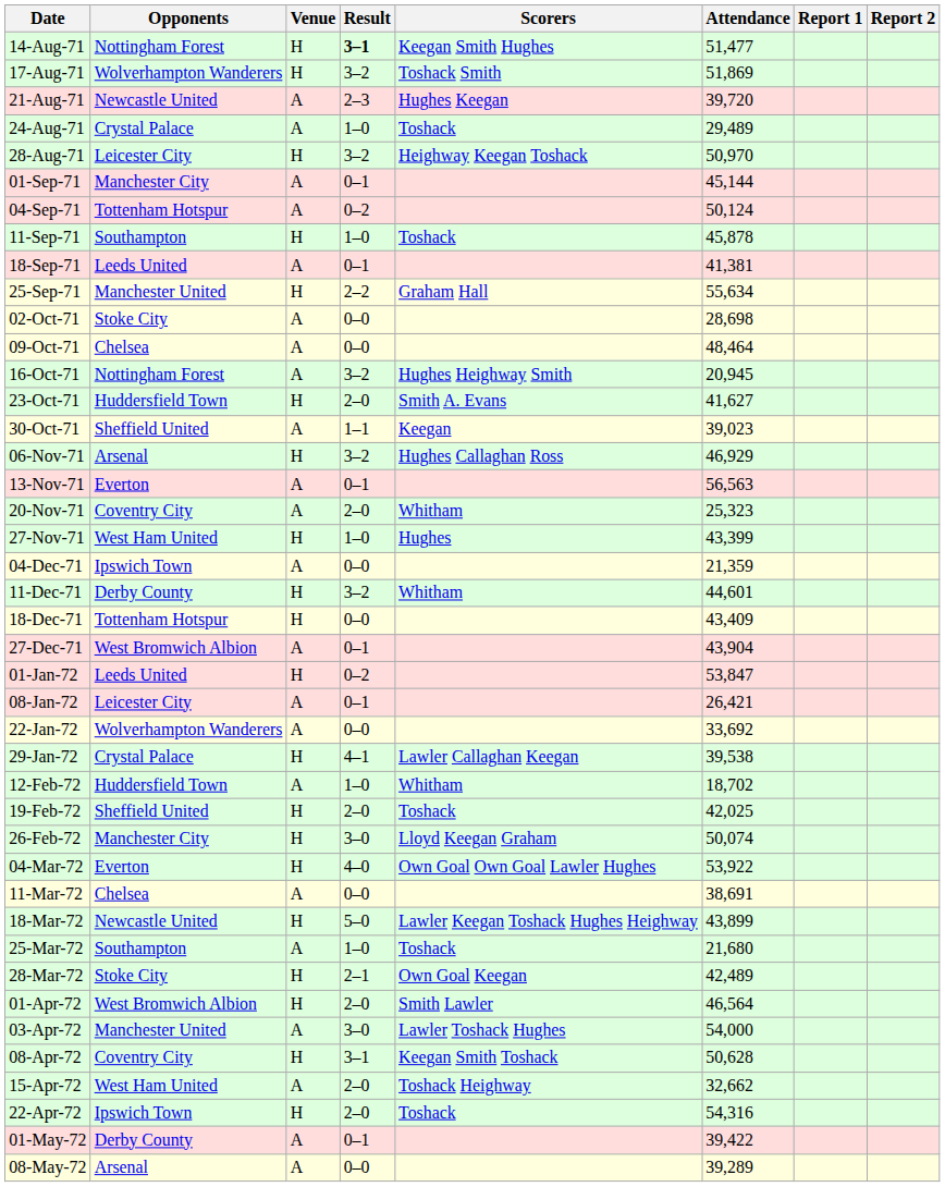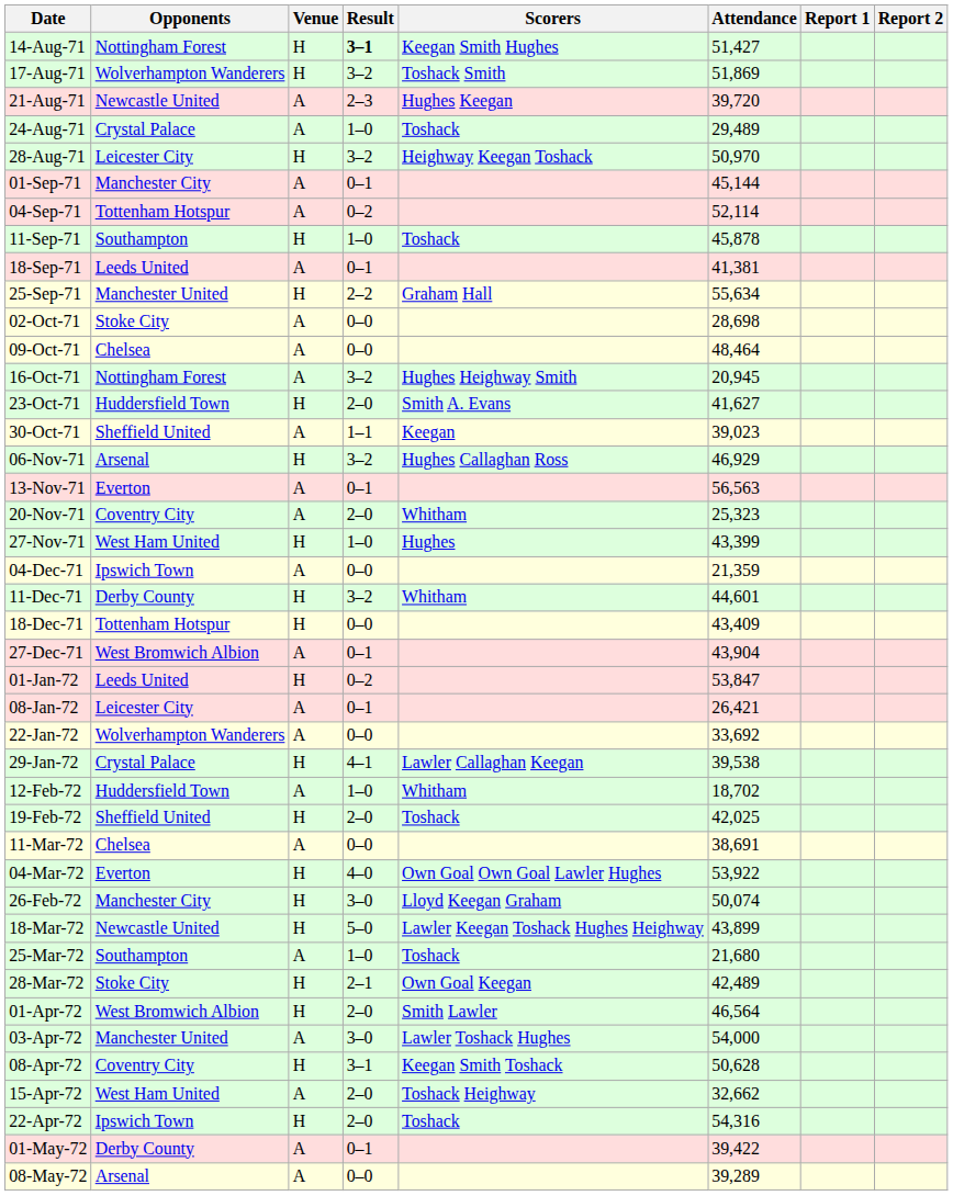 <table class=wikitable>
 <tr>
 <th>Date</th>
 <th>Opponents</th>
 <th>Venue</th>
 <th>Result</th>
 <th>Scorers</th>
 <th>Attendance</th>
 <th>Report 1</th>
 <th>Report 2</th>
 </tr>
 <tr bgcolor="#ddffdd">
 <td>14-Aug-71</td>
 <td><a href='#'>Nottingham Forest</a></td>
 <td>H</td>
 <td><strong>3–1</strong></td>
 <td><a href='#'>Keegan</a>  <a href='#'>Smith</a>  <a href='#'>Hughes</a> </td>
-<td>51,477</td>
+<td>51,427</td>
 <td></td>
 <td></td>
 </tr>
 <tr bgcolor="#ddffdd">
 <td>17-Aug-71</td>
 <td><a href='#'>Wolverhampton Wanderers</a></td>
 <td>H</td>
 <td>3–2</td>
 <td><a href='#'>Toshack</a>  <a href='#'>Smith</a> </td>
 <td>51,869</td>
 <td></td>
 <td></td>
 </tr>
 <tr bgcolor="#ffdddd">
 <td>21-Aug-71</td>
 <td><a href='#'>Newcastle United</a></td>
 <td>A</td>
 <td>2–3</td>
 <td><a href='#'>Hughes</a>  <a href='#'>Keegan</a> </td>
 <td>39,720</td>
 <td></td>
 <td></td>
 </tr>
 <tr bgcolor="#ddffdd">
 <td>24-Aug-71</td>
 <td><a href='#'>Crystal Palace</a></td>
 <td>A</td>
 <td>1–0</td>
 <td><a href='#'>Toshack</a> </td>
 <td>29,489</td>
 <td></td>
 <td></td>
 </tr>
 <tr bgcolor="#ddffdd">
 <td>28-Aug-71</td>
 <td><a href='#'>Leicester City</a></td>
 <td>H</td>
 <td>3–2</td>
 <td><a href='#'>Heighway</a>  <a href='#'>Keegan</a>  <a href='#'>Toshack</a> </td>
 <td>50,970</td>
 <td></td>
 <td></td>
 </tr>
 <tr bgcolor="#ffdddd">
 <td>01-Sep-71</td>
 <td><a href='#'>Manchester City</a></td>
 <td>A</td>
 <td>0–1</td>
 <td></td>
 <td>45,144</td>
 <td></td>
 <td></td>
 </tr>
 <tr bgcolor="#ffdddd">
 <td>04-Sep-71</td>
 <td><a href='#'>Tottenham Hotspur</a></td>
 <td>A</td>
 <td>0–2</td>
 <td></td>
-<td>50,124</td>
+<td>52,114</td>
 <td></td>
 <td></td>
 </tr>
 <tr bgcolor="#ddffdd">
 <td>11-Sep-71</td>
 <td><a href='#'>Southampton</a></td>
 <td>H</td>
 <td>1–0</td>
 <td><a href='#'>Toshack</a> </td>
 <td>45,878</td>
 <td></td>
 <td></td>
 </tr>
 <tr bgcolor="#ffdddd">
 <td>18-Sep-71</td>
 <td><a href='#'>Leeds United</a></td>
 <td>A</td>
 <td>0–1</td>
 <td></td>
 <td>41,381</td>
 <td></td>
 <td></td>
 </tr>
 <tr bgcolor="#ffffdd">
 <td>25-Sep-71</td>
 <td><a href='#'>Manchester United</a></td>
 <td>H</td>
 <td>2–2</td>
 <td><a href='#'>Graham</a>  <a href='#'>Hall</a> </td>
 <td>55,634</td>
 <td></td>
 <td></td>
 </tr>
 <tr bgcolor="#ffffdd">
 <td>02-Oct-71</td>
 <td><a href='#'>Stoke City</a></td>
 <td>A</td>
 <td>0–0</td>
 <td></td>
 <td>28,698</td>
 <td></td>
 <td></td>
 </tr>
 <tr bgcolor="#ffffdd">
 <td>09-Oct-71</td>
 <td><a href='#'>Chelsea</a></td>
 <td>A</td>
 <td>0–0</td>
 <td></td>
 <td>48,464</td>
 <td></td>
 <td></td>
 </tr>
 <tr bgcolor="#ddffdd">
 <td>16-Oct-71</td>
 <td><a href='#'>Nottingham Forest</a></td>
 <td>A</td>
 <td>3–2</td>
 <td><a href='#'>Hughes</a>  <a href='#'>Heighway</a>  <a href='#'>Smith</a> </td>
 <td>20,945</td>
 <td></td>
 <td></td>
 </tr>
 <tr bgcolor="#ddffdd">
 <td>23-Oct-71</td>
 <td><a href='#'>Huddersfield Town</a></td>
 <td>H</td>
 <td>2–0</td>
 <td><a href='#'>Smith</a>  <a href='#'>A. Evans</a> </td>
 <td>41,627</td>
 <td></td>
 <td></td>
 </tr>
 <tr bgcolor="#ffffdd">
 <td>30-Oct-71</td>
 <td><a href='#'>Sheffield United</a></td>
 <td>A</td>
 <td>1–1</td>
 <td><a href='#'>Keegan</a> </td>
 <td>39,023</td>
 <td></td>
 <td></td>
 </tr>
 <tr bgcolor="#ddffdd">
 <td>06-Nov-71</td>
 <td><a href='#'>Arsenal</a></td>
 <td>H</td>
 <td>3–2</td>
 <td><a href='#'>Hughes</a>  <a href='#'>Callaghan</a>  <a href='#'>Ross</a> </td>
 <td>46,929</td>
 <td></td>
 <td></td>
 </tr>
 <tr bgcolor="#ffdddd">
 <td>13-Nov-71</td>
 <td><a href='#'>Everton</a></td>
 <td>A</td>
 <td>0–1</td>
 <td></td>
 <td>56,563</td>
 <td></td>
 <td></td>
 </tr>
 <tr bgcolor="#ddffdd">
 <td>20-Nov-71</td>
 <td><a href='#'>Coventry City</a></td>
 <td>A</td>
 <td>2–0</td>
 <td><a href='#'>Whitham</a> </td>
 <td>25,323</td>
 <td></td>
 <td></td>
 </tr>
 <tr bgcolor="#ddffdd">
 <td>27-Nov-71</td>
 <td><a href='#'>West Ham United</a></td>
 <td>H</td>
 <td>1–0</td>
 <td><a href='#'>Hughes</a> </td>
 <td>43,399</td>
 <td></td>
 <td></td>
 </tr>
 <tr bgcolor="#ffffdd">
 <td>04-Dec-71</td>
 <td><a href='#'>Ipswich Town</a></td>
 <td>A</td>
 <td>0–0</td>
 <td></td>
 <td>21,359</td>
 <td></td>
 <td></td>
 </tr>
 <tr bgcolor="#ddffdd">
 <td>11-Dec-71</td>
 <td><a href='#'>Derby County</a></td>
 <td>H</td>
 <td>3–2</td>
 <td><a href='#'>Whitham</a> </td>
 <td>44,601</td>
 <td></td>
 <td></td>
 </tr>
 <tr bgcolor="#ffffdd">
 <td>18-Dec-71</td>
 <td><a href='#'>Tottenham Hotspur</a></td>
 <td>H</td>
 <td>0–0</td>
 <td></td>
 <td>43,409</td>
 <td></td>
 <td></td>
 </tr>
 <tr bgcolor="#ffdddd">
 <td>27-Dec-71</td>
 <td><a href='#'>West Bromwich Albion</a></td>
 <td>A</td>
 <td>0–1</td>
 <td></td>
 <td>43,904</td>
 <td></td>
 <td></td>
 </tr>
 <tr bgcolor="#ffdddd">
 <td>01-Jan-72</td>
 <td><a href='#'>Leeds United</a></td>
 <td>H</td>
 <td>0–2</td>
 <td></td>
 <td>53,847</td>
 <td></td>
 <td></td>
 </tr>
 <tr bgcolor="#ffdddd">
 <td>08-Jan-72</td>
 <td><a href='#'>Leicester City</a></td>
 <td>A</td>
 <td>0–1</td>
 <td></td>
 <td>26,421</td>
 <td></td>
 <td></td>
 </tr>
 <tr bgcolor="#ffffdd">
 <td>22-Jan-72</td>
 <td><a href='#'>Wolverhampton Wanderers</a></td>
 <td>A</td>
 <td>0–0</td>
 <td></td>
 <td>33,692</td>
 <td></td>
 <td></td>
 </tr>
 <tr bgcolor="#ddffdd">
 <td>29-Jan-72</td>
 <td><a href='#'>Crystal Palace</a></td>
 <td>H</td>
 <td>4–1</td>
 <td><a href='#'>Lawler</a>  <a href='#'>Callaghan</a>  <a href='#'>Keegan</a> </td>
 <td>39,538</td>
 <td></td>
 <td></td>
 </tr>
 <tr bgcolor="#ddffdd">
 <td>12-Feb-72</td>
 <td><a href='#'>Huddersfield Town</a></td>
 <td>A</td>
 <td>1–0</td>
 <td><a href='#'>Whitham</a> </td>
 <td>18,702</td>
 <td></td>
 <td></td>
 </tr>
 <tr bgcolor="#ddffdd">
 <td>19-Feb-72</td>
 <td><a href='#'>Sheffield United</a></td>
 <td>H</td>
 <td>2–0</td>
 <td><a href='#'>Toshack</a> </td>
 <td>42,025</td>
 <td></td>
 <td></td>
 </tr>
-<tr bgcolor="#ddffdd">
-<td>26-Feb-72</td>
-<td><a href='#'>Manchester City</a></td>
-<td>H</td>
-<td>3–0</td>
-<td><a href='#'>Lloyd</a>   <a href='#'>Keegan</a>  <a href='#'>Graham</a> </td>
-<td>50,074</td>
+<tr bgcolor="#ffffdd">
+<td>11-Mar-72</td>
+<td><a href='#'>Chelsea</a></td>
+<td>A</td>
+<td>0–0</td>
+<td></td>
+<td>38,691</td>
 <td></td>
 <td></td>
 </tr>
 <tr bgcolor="#ddffdd">
 <td>04-Mar-72</td>
 <td><a href='#'>Everton</a></td>
 <td>H</td>
 <td>4–0</td>
 <td><a href='#'>Own Goal</a>  <a href='#'>Own Goal</a>  <a href='#'>Lawler</a>  <a href='#'>Hughes</a> </td>
 <td>53,922</td>
 <td></td>
 <td></td>
 </tr>
-<tr bgcolor="#ffffdd">
-<td>11-Mar-72</td>
-<td><a href='#'>Chelsea</a></td>
-<td>A</td>
-<td>0–0</td>
-<td></td>
-<td>38,691</td>
+<tr bgcolor="#ddffdd">
+<td>26-Feb-72</td>
+<td><a href='#'>Manchester City</a></td>
+<td>H</td>
+<td>3–0</td>
+<td><a href='#'>Lloyd</a>   <a href='#'>Keegan</a>  <a href='#'>Graham</a> </td>
+<td>50,074</td>
 <td></td>
 <td></td>
 </tr>
 <tr bgcolor="#ddffdd">
 <td>18-Mar-72</td>
 <td><a href='#'>Newcastle United</a></td>
 <td>H</td>
 <td>5–0</td>
 <td><a href='#'>Lawler</a>  <a href='#'>Keegan</a>  <a href='#'>Toshack</a>  <a href='#'>Hughes</a>  <a href='#'>Heighway</a> </td>
 <td>43,899</td>
 <td></td>
 <td></td>
 </tr>
 <tr bgcolor="#ddffdd">
 <td>25-Mar-72</td>
 <td><a href='#'>Southampton</a></td>
 <td>A</td>
 <td>1–0</td>
 <td><a href='#'>Toshack</a> </td>
 <td>21,680</td>
 <td></td>
 <td></td>
 </tr>
 <tr bgcolor="#ddffdd">
 <td>28-Mar-72</td>
 <td><a href='#'>Stoke City</a></td>
 <td>H</td>
 <td>2–1</td>
 <td><a href='#'>Own Goal</a>  <a href='#'>Keegan</a> </td>
 <td>42,489</td>
 <td></td>
 <td></td>
 </tr>
 <tr bgcolor="#ddffdd">
 <td>01-Apr-72</td>
 <td><a href='#'>West Bromwich Albion</a></td>
 <td>H</td>
 <td>2–0</td>
 <td><a href='#'>Smith</a>  <a href='#'>Lawler</a> </td>
 <td>46,564</td>
 <td></td>
 <td></td>
 </tr>
 <tr bgcolor="#ddffdd">
 <td>03-Apr-72</td>
 <td><a href='#'>Manchester United</a></td>
 <td>A</td>
 <td>3–0</td>
 <td><a href='#'>Lawler</a>  <a href='#'>Toshack</a>  <a href='#'>Hughes</a> </td>
 <td>54,000</td>
 <td></td>
 <td></td>
 </tr>
 <tr bgcolor="#ddffdd">
 <td>08-Apr-72</td>
 <td><a href='#'>Coventry City</a></td>
 <td>H</td>
 <td>3–1</td>
 <td><a href='#'>Keegan</a>  <a href='#'>Smith</a>  <a href='#'>Toshack</a> </td>
 <td>50,628</td>
 <td></td>
 <td></td>
 </tr>
 <tr bgcolor="#ddffdd">
 <td>15-Apr-72</td>
 <td><a href='#'>West Ham United</a></td>
 <td>A</td>
 <td>2–0</td>
 <td><a href='#'>Toshack</a>  <a href='#'>Heighway</a> </td>
 <td>32,662</td>
 <td></td>
 <td></td>
 </tr>
 <tr bgcolor="#ddffdd">
 <td>22-Apr-72</td>
 <td><a href='#'>Ipswich Town</a></td>
 <td>H</td>
 <td>2–0</td>
 <td><a href='#'>Toshack</a> </td>
 <td>54,316</td>
 <td></td>
 <td></td>
 </tr>
 <tr bgcolor="#ffdddd">
 <td>01-May-72</td>
 <td><a href='#'>Derby County</a></td>
 <td>A</td>
 <td>0–1</td>
 <td></td>
 <td>39,422</td>
 <td></td>
 <td></td>
 </tr>
 <tr bgcolor="#ffffdd">
 <td>08-May-72</td>
 <td><a href='#'>Arsenal</a></td>
 <td>A</td>
 <td>0–0</td>
 <td></td>
 <td>39,289</td>
 <td></td>
 <td></td>
 </tr>
 </table>
